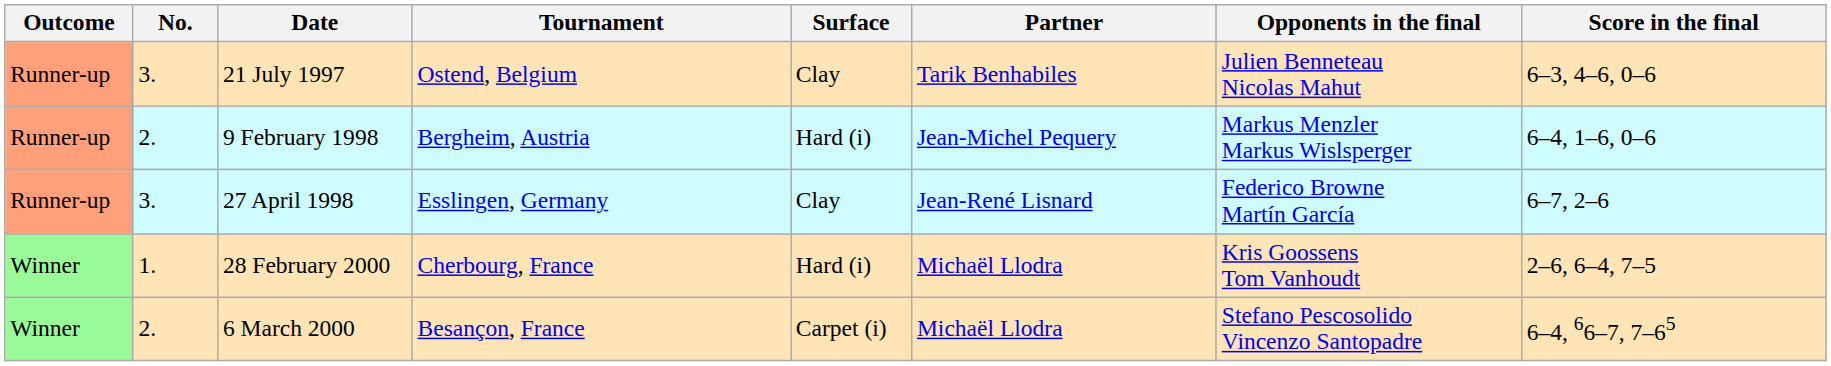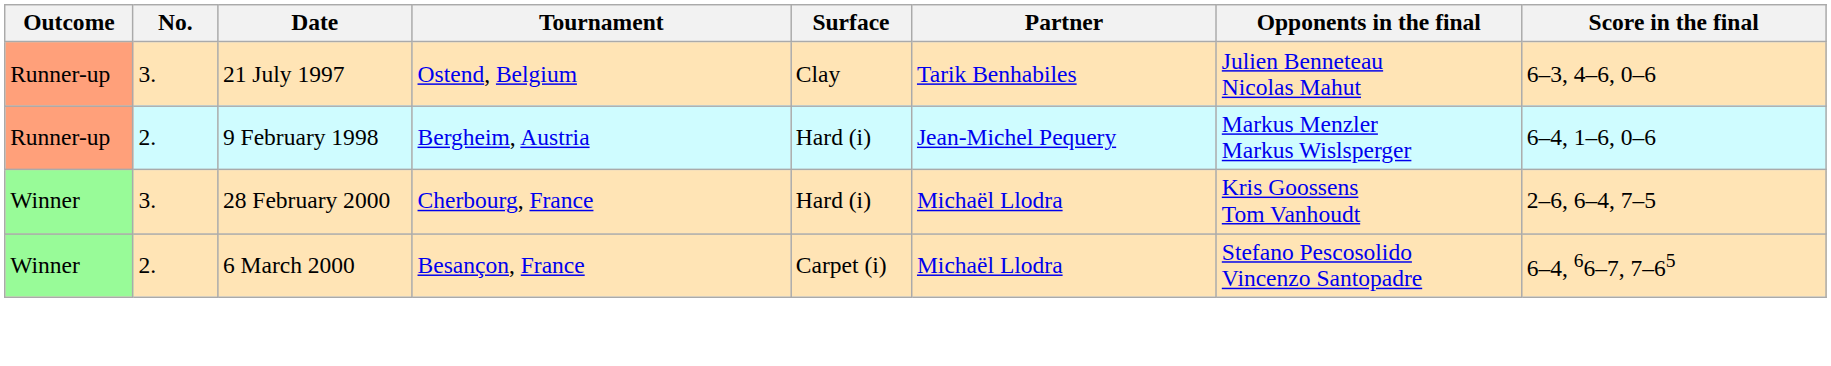 <table class="sortable wikitable">
 <tr>
 <th width=80>Outcome</th>
 <th width=50>No.</th>
 <th width=125>Date</th>
 <th width=250>Tournament</th>
 <th width=75>Surface</th>
 <th width=200>Partner</th>
 <th width=200>Opponents in the final</th>
 <th width=200>Score in the final</th>
 </tr>
 <tr bgcolor="moccasin">
 <td bgcolor="FFA07A">Runner-up</td>
 <td>3.</td>
 <td>21 July 1997</td>
 <td><a href='#'>Ostend</a>, <a href='#'>Belgium</a></td>
 <td>Clay</td>
 <td> <a href='#'>Tarik Benhabiles</a></td>
 <td> <a href='#'>Julien Benneteau</a> <br>  <a href='#'>Nicolas Mahut</a></td>
 <td>6–3, 4–6, 0–6</td>
 </tr>
 <tr bgcolor="CFFCFF">
 <td bgcolor="FFA07A">Runner-up</td>
 <td>2.</td>
 <td>9 February 1998</td>
 <td><a href='#'>Bergheim</a>, <a href='#'>Austria</a></td>
 <td>Hard (i)</td>
 <td> <a href='#'>Jean-Michel Pequery</a></td>
 <td> <a href='#'>Markus Menzler</a> <br> <a href='#'>Markus Wislsperger</a></td>
 <td>6–4, 1–6, 0–6</td>
 </tr>
-<tr bgcolor="CFFCFF">
-<td bgcolor="FFA07A">Runner-up</td>
-<td>3.</td>
-<td>27 April 1998</td>
-<td><a href='#'>Esslingen</a>, <a href='#'>Germany</a></td>
-<td>Clay</td>
-<td> <a href='#'>Jean-René Lisnard</a></td>
-<td> <a href='#'>Federico Browne</a> <br> <a href='#'>Martín García</a></td>
-<td>6–7, 2–6</td>
-</tr>
 <tr bgcolor="moccasin">
 <td bgcolor="98FB98">Winner</td>
-<td>1.</td>
+<td>3.</td>
 <td>28 February 2000</td>
 <td><a href='#'>Cherbourg</a>, <a href='#'>France</a></td>
 <td>Hard (i)</td>
 <td> <a href='#'>Michaël Llodra</a></td>
 <td> <a href='#'>Kris Goossens</a> <br> <a href='#'>Tom Vanhoudt</a></td>
 <td>2–6, 6–4, 7–5</td>
 </tr>
 <tr bgcolor="moccasin">
 <td bgcolor="98FB98">Winner</td>
 <td>2.</td>
 <td>6 March 2000</td>
 <td><a href='#'>Besançon</a>, <a href='#'>France</a></td>
 <td>Carpet (i)</td>
 <td> <a href='#'>Michaël Llodra</a></td>
 <td> <a href='#'>Stefano Pescosolido</a> <br>  <a href='#'>Vincenzo Santopadre</a></td>
 <td>6–4, <sup>6</sup>6–7, 7–6<sup>5</sup></td>
 </tr>
 </table>
